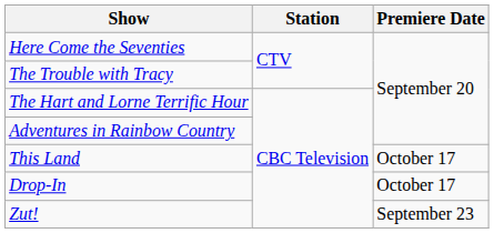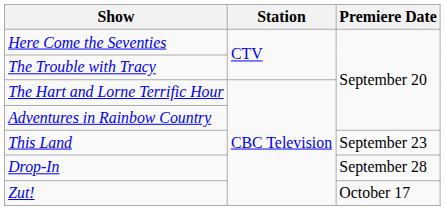 <table class="wikitable">
 <tr>
 <th>Show</th>
 <th>Station</th>
 <th>Premiere Date</th>
 </tr>
 <tr>
 <td><em><a href='#'>Here Come the Seventies</a></em></td>
 <td rowspan="2"><a href='#'>CTV</a></td>
 <td rowspan="4">September 20</td>
 </tr>
 <tr>
 <td><em><a href='#'>The Trouble with Tracy</a></em></td>
 </tr>
 <tr>
 <td><em><a href='#'>The Hart and Lorne Terrific Hour</a></em></td>
 <td rowspan="5"><a href='#'>CBC Television</a></td>
 </tr>
 <tr>
 <td><em><a href='#'>Adventures in Rainbow Country</a></em></td>
 </tr>
 <tr>
 <td><em><a href='#'>This Land</a></em></td>
-<td>October 17</td>
+<td>September 23</td>
 </tr>
 <tr>
 <td><em><a href='#'>Drop-In</a></em></td>
-<td>October 17</td>
+<td>September 28</td>
 </tr>
 <tr>
 <td><em><a href='#'>Zut!</a></em></td>
-<td>September 23</td>
+<td>October 17</td>
 </tr>
 </table>
